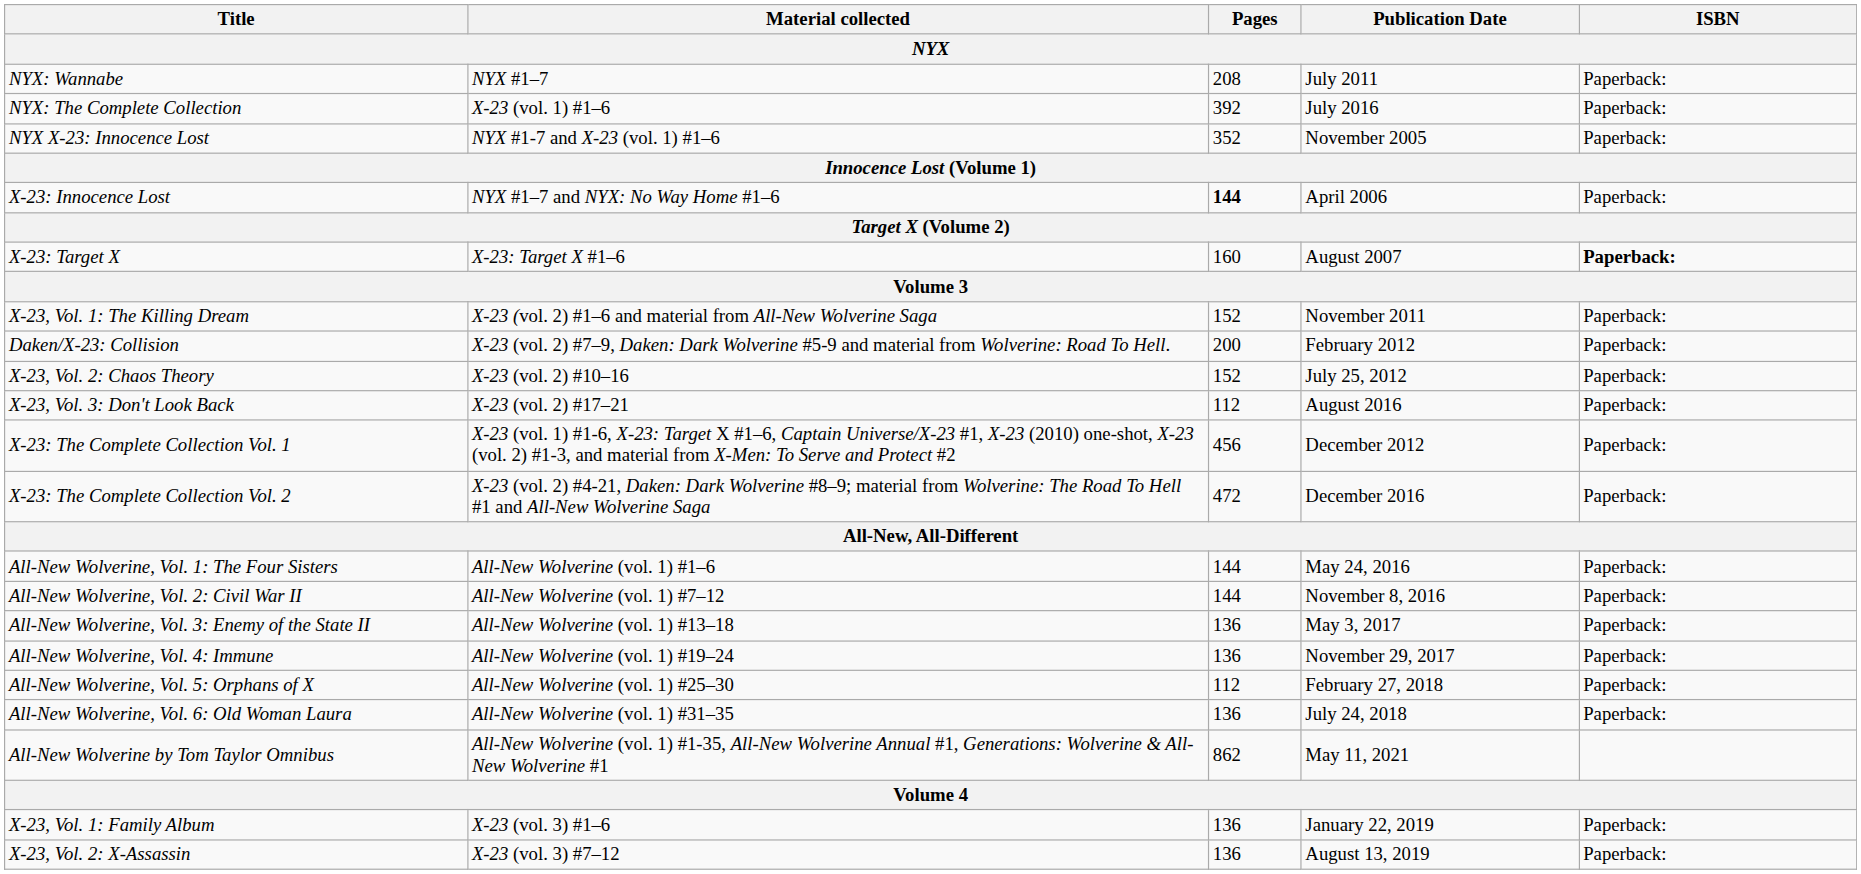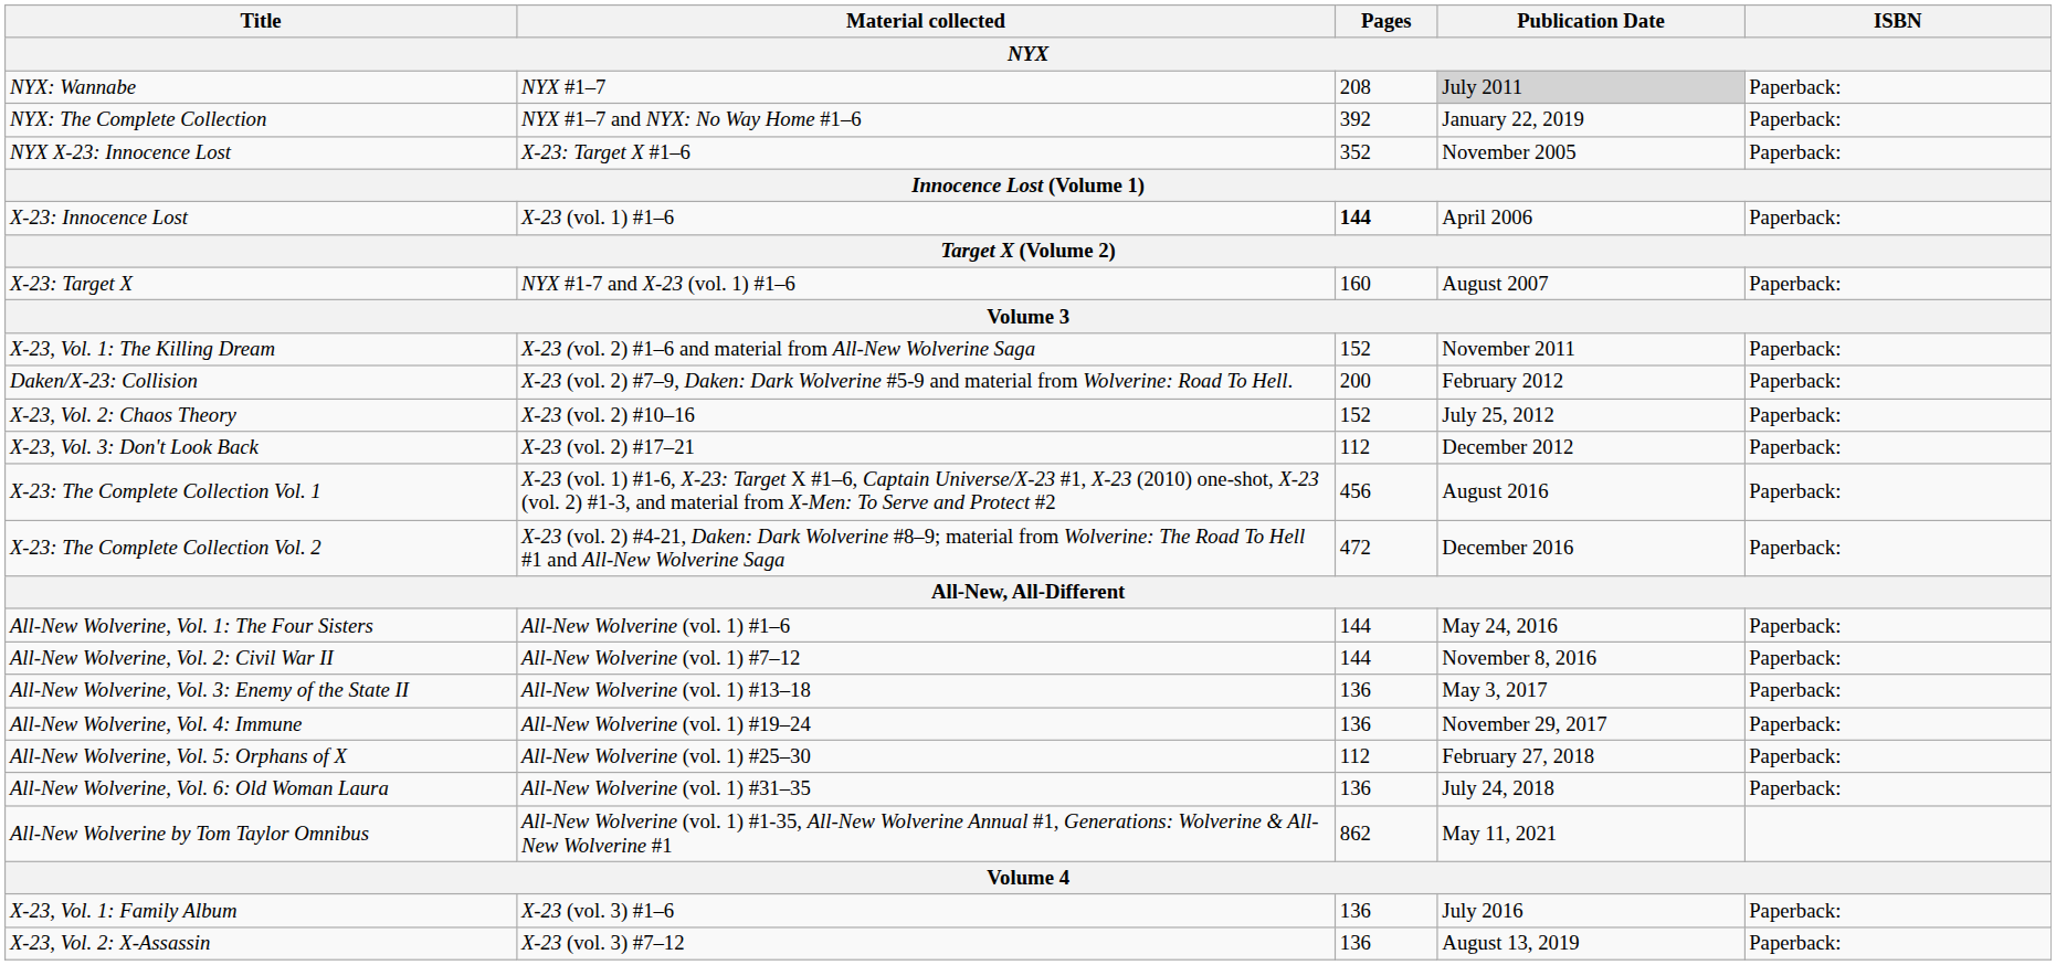 <table class="wikitable" width="100%">
 <tr>
 <th width="25%">Title</th>
 <th width="40%">Material collected</th>
 <th width="5%">Pages</th>
 <th width="15%">Publication Date</th>
 <th width="15%">ISBN</th>
 </tr>
 <tr>
 <th colspan="5"><strong><em>NYX</em></strong></th>
 </tr>
 <tr>
 <td><em>NYX: Wannabe</em></td>
 <td><em>NYX</em> #1–7</td>
 <td>208</td>
-<td>July 2011</td>
+<td style="background: lightgrey;">July 2011</td>
 <td>Paperback: </td>
 </tr>
 <tr>
 <td><em>NYX: The Complete Collection</em></td>
-<td><em>X-23</em> (vol. 1) #1–6</td>
+<td><em>NYX</em> #1–7 and <em>NYX: No Way Home</em> #1–6</td>
 <td>392</td>
-<td>July 2016</td>
+<td>January 22, 2019</td>
 <td>Paperback: </td>
 </tr>
 <tr>
 <td><em>NYX X-23: Innocence Lost</em></td>
-<td><em>NYX</em> #1-7 and <em>X-23</em> (vol. 1) #1–6</td>
+<td><em>X-23: Target X</em> #1–6</td>
 <td>352</td>
 <td>November 2005</td>
 <td>Paperback: </td>
 </tr>
 <tr>
 <th colspan="5"><em>Innocence Lost</em> (Volume 1)</th>
 </tr>
 <tr>
 <td><em>X-23: Innocence Lost</em></td>
-<td><em>NYX</em> #1–7 and <em>NYX: No Way Home</em> #1–6</td>
+<td><em>X-23</em> (vol. 1) #1–6</td>
 <td><strong>144</strong></td>
 <td>April 2006</td>
 <td>Paperback: </td>
 </tr>
 <tr>
 <th colspan="5"><em>Target X</em> (Volume 2)</th>
 </tr>
 <tr>
 <td><em>X-23: Target X</em></td>
-<td><em>X-23: Target X</em> #1–6</td>
+<td><em>NYX</em> #1-7 and <em>X-23</em> (vol. 1) #1–6</td>
 <td>160</td>
 <td>August 2007</td>
-<td><strong>Paperback: </strong></td>
+<td>Paperback: </td>
 </tr>
 <tr>
 <th colspan="5">Volume 3</th>
 </tr>
 <tr>
 <td><em>X-23, Vol. 1: The Killing Dream</em></td>
 <td><em>X-23 (</em>vol. 2) #1–6 and material from <em>All-New Wolverine Saga</em></td>
 <td>152</td>
 <td>November 2011</td>
 <td>Paperback: </td>
 </tr>
 <tr>
 <td><em>Daken/X-23: Collision</em></td>
 <td><em>X-23</em> (vol. 2) #7–9, <em>Daken: Dark Wolverine</em> #5-9 and material from <em>Wolverine: Road To Hell</em>.</td>
 <td>200</td>
 <td>February 2012</td>
 <td>Paperback: </td>
 </tr>
 <tr>
 <td><em>X-23, Vol. 2: Chaos Theory</em></td>
 <td><em>X-23</em> (vol. 2) #10–16</td>
 <td>152</td>
 <td>July 25, 2012</td>
 <td>Paperback: </td>
 </tr>
 <tr>
 <td><em>X-23, Vol. 3: Don't Look Back</em></td>
 <td><em>X-23</em> (vol. 2) #17–21</td>
 <td>112</td>
-<td>August 2016</td>
+<td>December 2012</td>
 <td>Paperback: </td>
 </tr>
 <tr>
 <td><em>X-23: The Complete Collection Vol. 1</em></td>
 <td><em>X-23</em> (vol. 1) #1-6, <em>X-23: Target</em> X #1–6, <em>Captain Universe/X-23</em> #1, <em>X-23</em> (2010) one-shot, <em>X-23</em> (vol. 2) #1-3, and material from <em>X-Men: To Serve and Protect</em> #2</td>
 <td>456</td>
-<td>December 2012</td>
+<td>August 2016</td>
 <td>Paperback: </td>
 </tr>
 <tr>
 <td><em>X-23: The Complete Collection Vol. 2</em></td>
 <td><em>X-23</em> (vol. 2) #4-21, <em>Daken: Dark Wolverine</em> #8–9; material from <em>Wolverine: The Road To Hell</em> #1 and <em>All-New Wolverine Saga</em></td>
 <td>472</td>
 <td>December 2016</td>
 <td>Paperback: </td>
 </tr>
 <tr>
 <th colspan="5">All-New, All-Different</th>
 </tr>
 <tr>
 <td><em>All-New Wolverine, Vol. 1: The Four Sisters</em></td>
 <td><em>All-New Wolverine</em> (vol. 1) #1–6</td>
 <td>144</td>
 <td>May 24, 2016</td>
 <td>Paperback: </td>
 </tr>
 <tr>
 <td><em>All-New Wolverine, Vol. 2: Civil War II</em></td>
 <td><em>All-New Wolverine</em> (vol. 1) #7–12</td>
 <td>144</td>
 <td>November 8, 2016</td>
 <td>Paperback: </td>
 </tr>
 <tr>
 <td><em>All-New Wolverine, Vol. 3: Enemy of the State II </em></td>
 <td><em>All-New Wolverine</em> (vol. 1) #13–18</td>
 <td>136</td>
 <td>May 3, 2017</td>
 <td>Paperback: </td>
 </tr>
 <tr>
 <td><em>All-New Wolverine, Vol. 4: Immune </em></td>
 <td><em>All-New Wolverine</em> (vol. 1) #19–24</td>
 <td>136</td>
 <td>November 29, 2017</td>
 <td>Paperback: </td>
 </tr>
 <tr>
 <td><em>All-New Wolverine, Vol. 5: Orphans of X </em></td>
 <td><em>All-New Wolverine</em> (vol. 1) #25–30</td>
 <td>112</td>
 <td>February 27, 2018</td>
 <td>Paperback: </td>
 </tr>
 <tr>
 <td><em>All-New Wolverine, Vol. 6: Old Woman Laura </em></td>
 <td><em>All-New Wolverine</em> (vol. 1) #31–35</td>
 <td>136</td>
 <td>July 24, 2018</td>
 <td>Paperback: </td>
 </tr>
 <tr>
 <td><em>All-New Wolverine by Tom Taylor Omnibus</em></td>
 <td><em>All-New Wolverine</em> (vol. 1) #1-35, <em>All-New Wolverine Annual</em> #1, <em>Generations: Wolverine & All-New Wolverine</em> #1</td>
 <td>862</td>
 <td>May 11, 2021</td>
 <td></td>
 </tr>
 <tr>
 <th colspan="5">Volume 4</th>
 </tr>
 <tr>
 <td><em>X-23, Vol. 1: Family Album</em></td>
 <td><em>X-23</em> (vol. 3) #1–6</td>
 <td>136</td>
-<td>January 22, 2019</td>
+<td>July 2016</td>
 <td>Paperback: </td>
 </tr>
 <tr>
 <td><em>X-23, Vol. 2: X-Assassin</em></td>
 <td><em>X-23</em> (vol. 3) #7–12</td>
 <td>136</td>
 <td>August 13, 2019</td>
 <td>Paperback: </td>
 </tr>
 </table>
